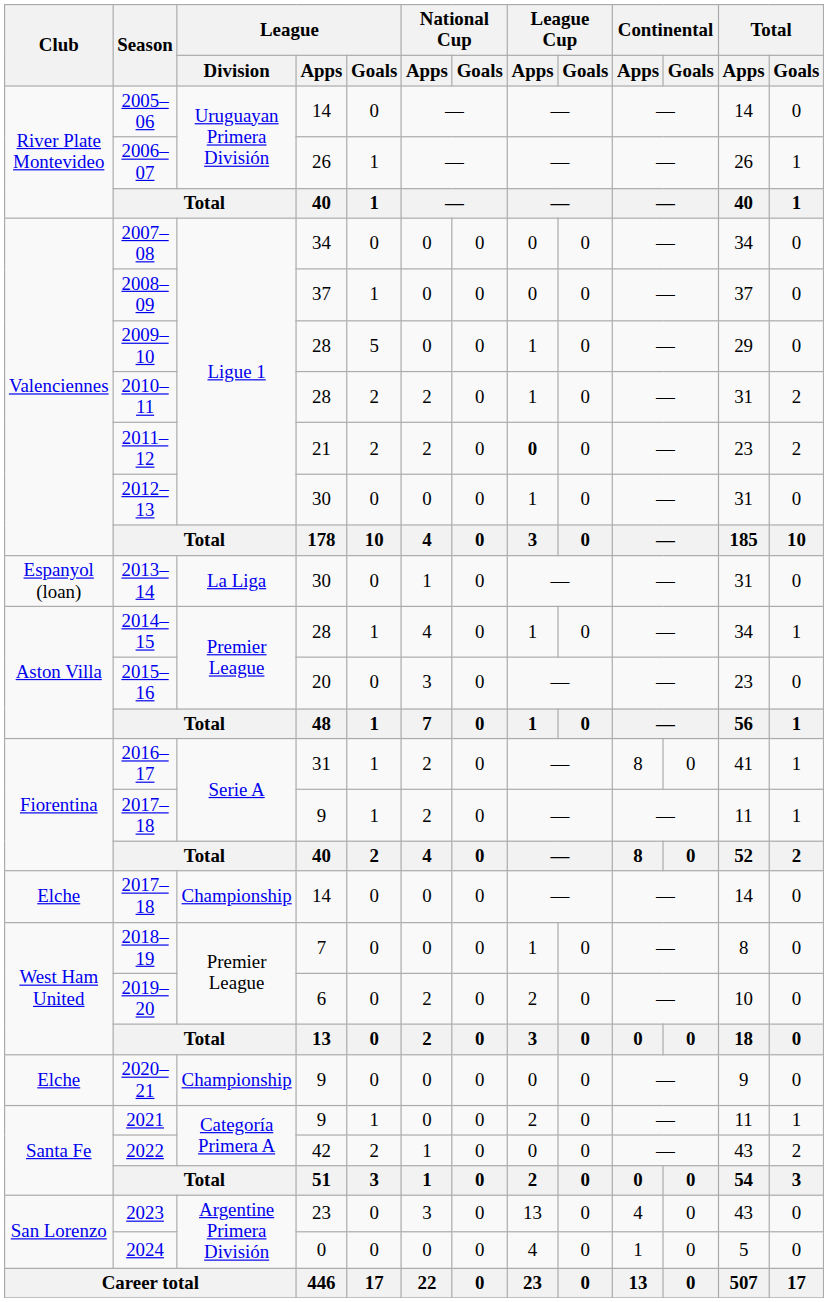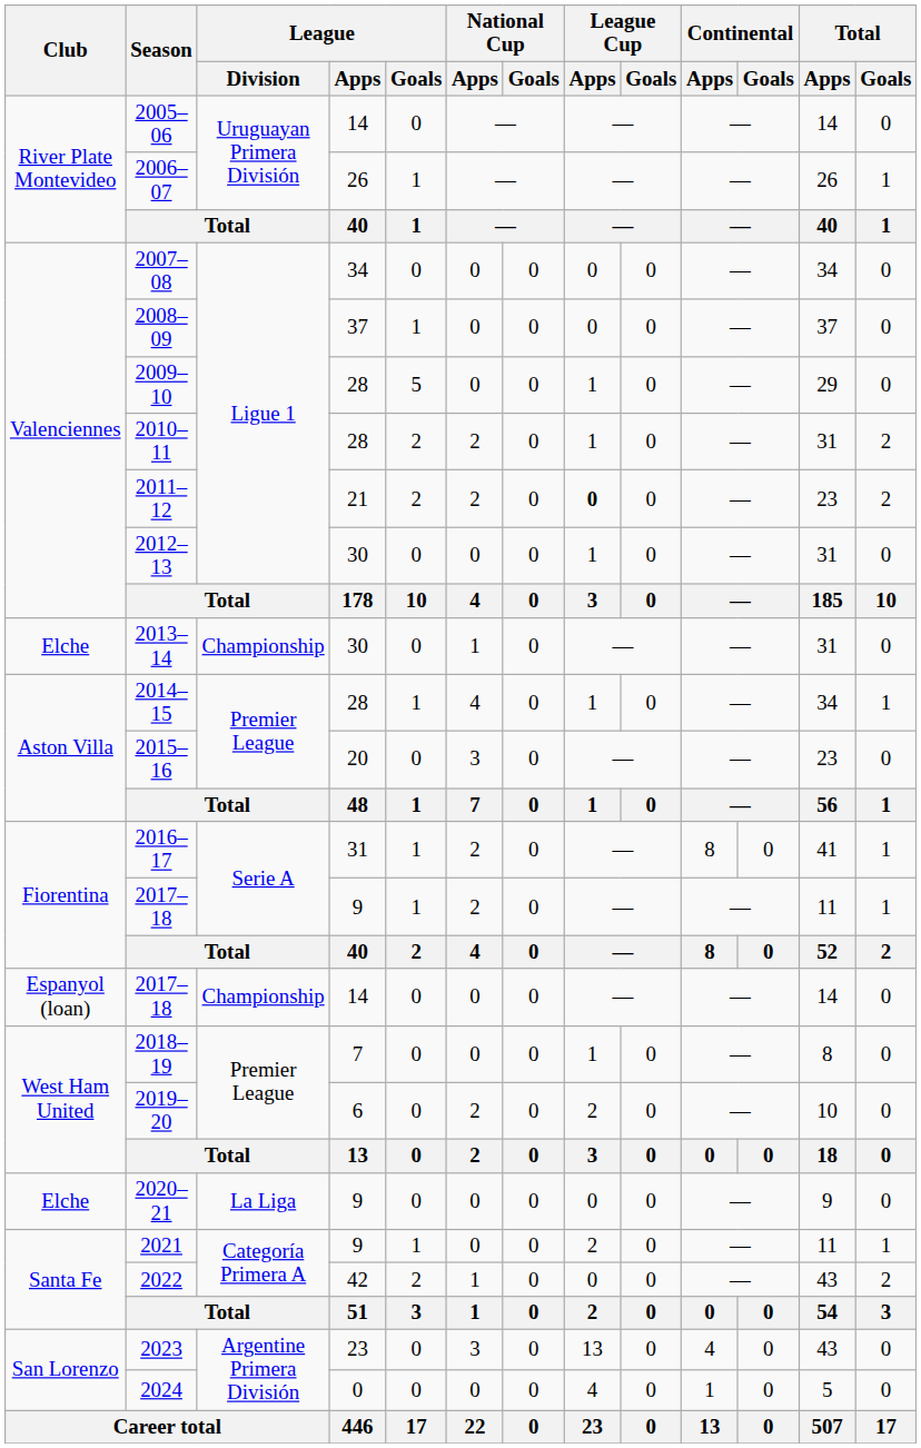 <table class="wikitable" style="text-align: center;">
 <tr>
 <th rowspan="2">Club</th>
 <th rowspan="2">Season</th>
 <th colspan="3">League</th>
 <th colspan="2">National Cup</th>
 <th colspan="2">League Cup</th>
 <th colspan="2">Continental</th>
 <th colspan="2">Total</th>
 </tr>
 <tr>
 <th>Division</th>
 <th>Apps</th>
 <th>Goals</th>
 <th>Apps</th>
 <th>Goals</th>
 <th>Apps</th>
 <th>Goals</th>
 <th>Apps</th>
 <th>Goals</th>
 <th>Apps</th>
 <th>Goals</th>
 </tr>
 <tr>
 <td rowspan=3><a href='#'>River Plate Montevideo</a></td>
 <td><a href='#'>2005–06</a></td>
 <td rowspan="2"><a href='#'>Uruguayan Primera División</a></td>
 <td>14</td>
 <td>0</td>
 <td colspan="2">—</td>
 <td colspan="2">—</td>
 <td colspan="2">—</td>
 <td>14</td>
 <td>0</td>
 </tr>
 <tr>
 <td><a href='#'>2006–07</a></td>
 <td>26</td>
 <td>1</td>
 <td colspan="2">—</td>
 <td colspan="2">—</td>
 <td colspan="2">—</td>
 <td>26</td>
 <td>1</td>
 </tr>
 <tr>
 <th colspan=2>Total</th>
 <th>40</th>
 <th>1</th>
 <th colspan="2">—</th>
 <th colspan="2">—</th>
 <th colspan="2">—</th>
 <th>40</th>
 <th>1</th>
 </tr>
 <tr>
 <td rowspan=7><a href='#'>Valenciennes</a></td>
 <td><a href='#'>2007–08</a></td>
 <td rowspan="6"><a href='#'>Ligue 1</a></td>
 <td>34</td>
 <td>0</td>
 <td>0</td>
 <td>0</td>
 <td>0</td>
 <td>0</td>
 <td colspan="2">—</td>
 <td>34</td>
 <td>0</td>
 </tr>
 <tr>
 <td><a href='#'>2008–09</a></td>
 <td>37</td>
 <td>1</td>
 <td>0</td>
 <td>0</td>
 <td>0</td>
 <td>0</td>
 <td colspan="2">—</td>
 <td>37</td>
 <td>0</td>
 </tr>
 <tr>
 <td><a href='#'>2009–10</a></td>
 <td>28</td>
 <td>5</td>
 <td>0</td>
 <td>0</td>
 <td>1</td>
 <td>0</td>
 <td colspan="2">—</td>
 <td>29</td>
 <td>0</td>
 </tr>
 <tr>
 <td><a href='#'>2010–11</a></td>
 <td>28</td>
 <td>2</td>
 <td>2</td>
 <td>0</td>
 <td>1</td>
 <td>0</td>
 <td colspan="2">—</td>
 <td>31</td>
 <td>2</td>
 </tr>
 <tr>
 <td><a href='#'>2011–12</a></td>
 <td>21</td>
 <td>2</td>
 <td>2</td>
 <td>0</td>
 <td><strong>0</strong></td>
 <td>0</td>
 <td colspan="2">—</td>
 <td>23</td>
 <td>2</td>
 </tr>
 <tr>
 <td><a href='#'>2012–13</a></td>
 <td>30</td>
 <td>0</td>
 <td>0</td>
 <td>0</td>
 <td>1</td>
 <td>0</td>
 <td colspan="2">—</td>
 <td>31</td>
 <td>0</td>
 </tr>
 <tr>
 <th colspan=2>Total</th>
 <th>178</th>
 <th>10</th>
 <th>4</th>
 <th>0</th>
 <th>3</th>
 <th>0</th>
 <th colspan="2">—</th>
 <th>185</th>
 <th>10</th>
 </tr>
 <tr>
-<td><a href='#'>Espanyol</a> (loan)</td>
+<td><a href='#'>Elche</a></td>
 <td><a href='#'>2013–14</a></td>
-<td><a href='#'>La Liga</a></td>
+<td><a href='#'>Championship</a></td>
 <td>30</td>
 <td>0</td>
 <td>1</td>
 <td>0</td>
 <td colspan="2">—</td>
 <td colspan="2">—</td>
 <td>31</td>
 <td>0</td>
 </tr>
 <tr>
 <td rowspan=3><a href='#'>Aston Villa</a></td>
 <td><a href='#'>2014–15</a></td>
 <td rowspan="2"><a href='#'>Premier League</a></td>
 <td>28</td>
 <td>1</td>
 <td>4</td>
 <td>0</td>
 <td>1</td>
 <td>0</td>
 <td colspan="2">—</td>
 <td>34</td>
 <td>1</td>
 </tr>
 <tr>
 <td><a href='#'>2015–16</a></td>
 <td>20</td>
 <td>0</td>
 <td>3</td>
 <td>0</td>
 <td colspan="2">—</td>
 <td colspan="2">—</td>
 <td>23</td>
 <td>0</td>
 </tr>
 <tr>
 <th colspan=2>Total</th>
 <th>48</th>
 <th>1</th>
 <th>7</th>
 <th>0</th>
 <th>1</th>
 <th>0</th>
 <th colspan="2">—</th>
 <th>56</th>
 <th>1</th>
 </tr>
 <tr>
 <td rowspan=3><a href='#'>Fiorentina</a></td>
 <td><a href='#'>2016–17</a></td>
 <td rowspan="2"><a href='#'>Serie A</a></td>
 <td>31</td>
 <td>1</td>
 <td>2</td>
 <td>0</td>
 <td colspan="2">—</td>
 <td>8</td>
 <td>0</td>
 <td>41</td>
 <td>1</td>
 </tr>
 <tr>
 <td><a href='#'>2017–18</a></td>
 <td>9</td>
 <td>1</td>
 <td>2</td>
 <td>0</td>
 <td colspan="2">—</td>
 <td colspan="2">—</td>
 <td>11</td>
 <td>1</td>
 </tr>
 <tr>
 <th colspan=2>Total</th>
 <th>40</th>
 <th>2</th>
 <th>4</th>
 <th>0</th>
 <th colspan="2">—</th>
 <th>8</th>
 <th>0</th>
 <th>52</th>
 <th>2</th>
 </tr>
 <tr>
-<td><a href='#'>Elche</a></td>
+<td><a href='#'>Espanyol</a> (loan)</td>
 <td><a href='#'>2017–18</a></td>
 <td><a href='#'>Championship</a></td>
 <td>14</td>
 <td>0</td>
 <td>0</td>
 <td>0</td>
 <td colspan="2">—</td>
 <td colspan="2">—</td>
 <td>14</td>
 <td>0</td>
 </tr>
 <tr>
 <td rowspan=3><a href='#'>West Ham United</a></td>
 <td><a href='#'>2018–19</a></td>
 <td rowspan="2">Premier League</td>
 <td>7</td>
 <td>0</td>
 <td>0</td>
 <td>0</td>
 <td>1</td>
 <td>0</td>
 <td colspan="2">—</td>
 <td>8</td>
 <td>0</td>
 </tr>
 <tr>
 <td><a href='#'>2019–20</a></td>
 <td>6</td>
 <td>0</td>
 <td>2</td>
 <td>0</td>
 <td>2</td>
 <td>0</td>
 <td colspan="2">—</td>
 <td>10</td>
 <td>0</td>
 </tr>
 <tr>
 <th colspan=2>Total</th>
 <th>13</th>
 <th>0</th>
 <th>2</th>
 <th>0</th>
 <th>3</th>
 <th>0</th>
 <th>0</th>
 <th>0</th>
 <th>18</th>
 <th>0</th>
 </tr>
 <tr>
 <td><a href='#'>Elche</a></td>
 <td><a href='#'>2020–21</a></td>
-<td><a href='#'>Championship</a></td>
+<td><a href='#'>La Liga</a></td>
 <td>9</td>
 <td>0</td>
 <td>0</td>
 <td>0</td>
 <td>0</td>
 <td>0</td>
 <td colspan="2">—</td>
 <td>9</td>
 <td>0</td>
 </tr>
 <tr>
 <td rowspan="3"><a href='#'>Santa Fe</a></td>
 <td><a href='#'>2021</a></td>
 <td rowspan="2"><a href='#'>Categoría Primera A</a></td>
 <td>9</td>
 <td>1</td>
 <td>0</td>
 <td>0</td>
 <td>2</td>
 <td>0</td>
 <td colspan="2">—</td>
 <td>11</td>
 <td>1</td>
 </tr>
 <tr>
 <td><a href='#'>2022</a></td>
 <td>42</td>
 <td>2</td>
 <td>1</td>
 <td>0</td>
 <td>0</td>
 <td>0</td>
 <td colspan="2">—</td>
 <td>43</td>
 <td>2</td>
 </tr>
 <tr>
 <th colspan="2">Total</th>
 <th>51</th>
 <th>3</th>
 <th>1</th>
 <th>0</th>
 <th>2</th>
 <th>0</th>
 <th>0</th>
 <th>0</th>
 <th>54</th>
 <th>3</th>
 </tr>
 <tr>
 <td rowspan="2"><a href='#'>San Lorenzo</a></td>
 <td><a href='#'>2023</a></td>
 <td rowspan="2"><a href='#'>Argentine Primera División</a></td>
 <td>23</td>
 <td>0</td>
 <td>3</td>
 <td>0</td>
 <td>13</td>
 <td>0</td>
 <td>4</td>
 <td>0</td>
 <td>43</td>
 <td>0</td>
 </tr>
 <tr>
 <td><a href='#'>2024</a></td>
 <td>0</td>
 <td>0</td>
 <td>0</td>
 <td>0</td>
 <td>4</td>
 <td>0</td>
 <td>1</td>
 <td>0</td>
 <td>5</td>
 <td>0</td>
 </tr>
 <tr>
 <th colspan="3">Career total</th>
 <th>446</th>
 <th>17</th>
 <th>22</th>
 <th>0</th>
 <th>23</th>
 <th>0</th>
 <th>13</th>
 <th>0</th>
 <th>507</th>
 <th>17</th>
 </tr>
 </table>
